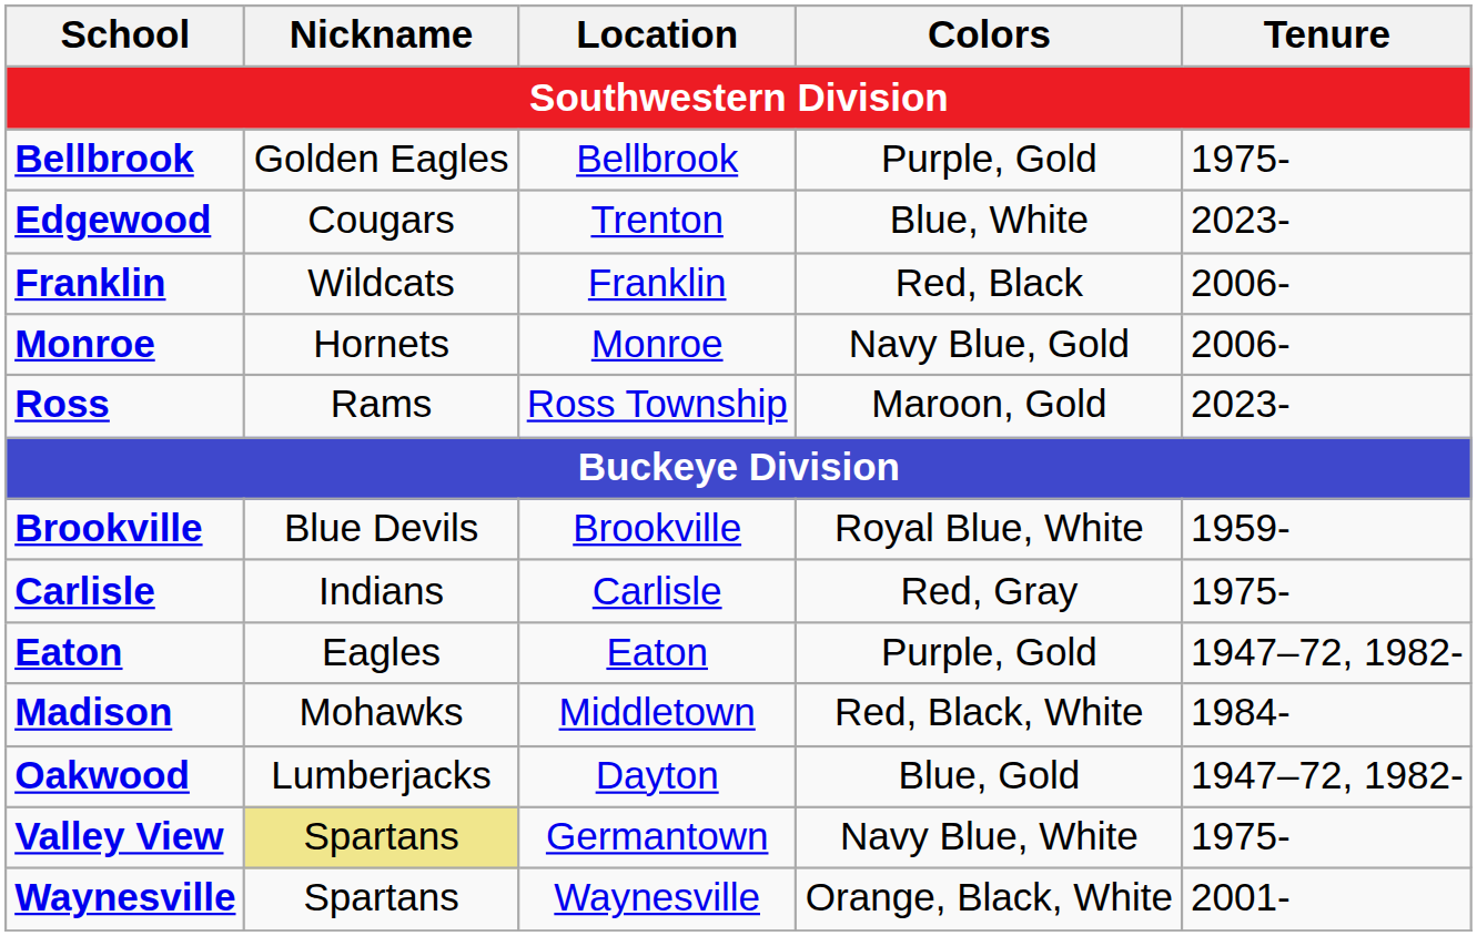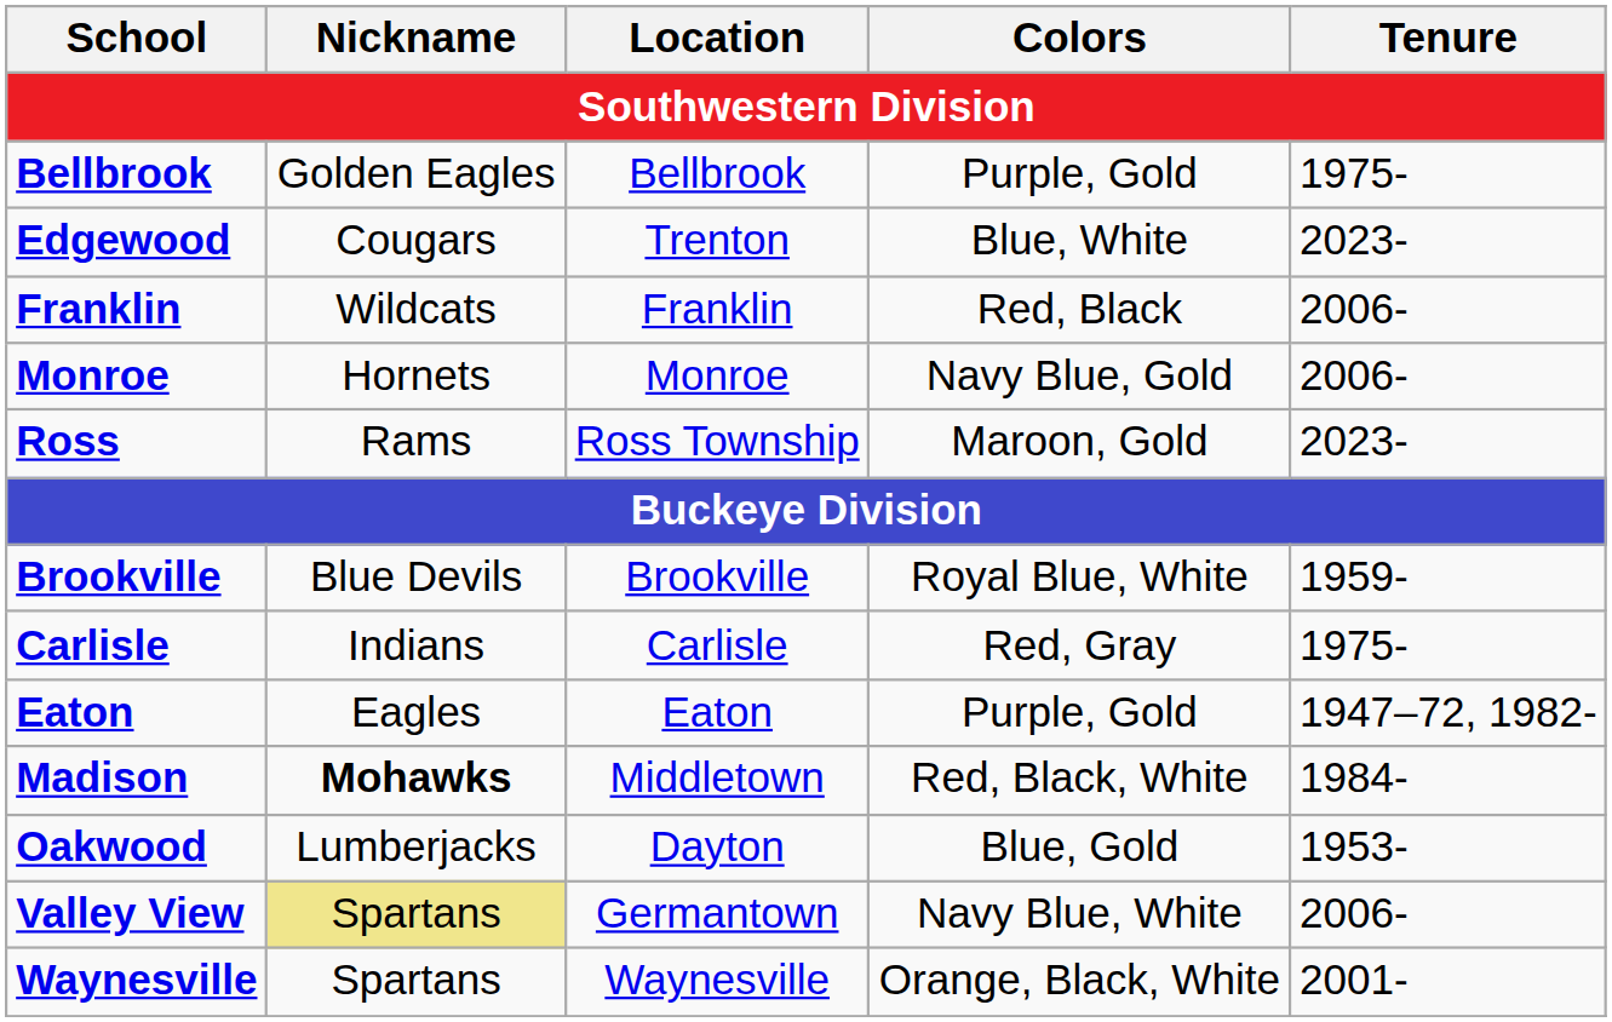 <table class="wikitable sortable">
 <tr>
 <th>School</th>
 <th>Nickname</th>
 <th>Location</th>
 <th>Colors</th>
 <th>Tenure</th>
 </tr>
 <tr>
 <th colspan="7" style="background:#ED1C24; color:white;">Southwestern Division</th>
 </tr>
 <tr>
 <td><a href='#'><strong>Bellbrook</strong></a></td>
 <td align=center>Golden Eagles</td>
 <td align=center><a href='#'>Bellbrook</a></td>
 <td align=center>Purple, Gold <br> </td>
 <td>1975-</td>
 </tr>
 <tr>
 <td><a href='#'><strong>Edgewood</strong></a></td>
 <td align=center>Cougars</td>
 <td align=center><a href='#'>Trenton</a></td>
 <td align=center>Blue, White<br> </td>
 <td>2023-</td>
 </tr>
 <tr>
 <td><a href='#'><strong>Franklin</strong></a></td>
 <td align=center>Wildcats</td>
 <td align=center><a href='#'>Franklin</a></td>
 <td align=center>Red, Black<br> </td>
 <td>2006-</td>
 </tr>
 <tr>
 <td><a href='#'><strong>Monroe</strong></a></td>
 <td align=center>Hornets</td>
 <td align=center><a href='#'>Monroe</a></td>
 <td align=center>Navy Blue, Gold<br> </td>
 <td>2006-</td>
 </tr>
 <tr>
 <td><a href='#'><strong>Ross</strong></a></td>
 <td align=center>Rams</td>
 <td align=center><a href='#'>Ross Township</a></td>
 <td align=center>Maroon, Gold<br> </td>
 <td>2023-</td>
 </tr>
 <tr>
 <th colspan="7" style="background:#3F48CC; color:white;">Buckeye Division</th>
 </tr>
 <tr>
 <td><a href='#'><strong>Brookville</strong></a></td>
 <td align=center>Blue Devils</td>
 <td align=center><a href='#'>Brookville</a></td>
 <td align=center>Royal Blue, White<br> </td>
 <td>1959-</td>
 </tr>
 <tr>
 <td><a href='#'><strong>Carlisle</strong></a></td>
 <td align=center>Indians</td>
 <td align=center><a href='#'>Carlisle</a></td>
 <td align=center>Red, Gray <br> </td>
 <td>1975-</td>
 </tr>
 <tr>
 <td><a href='#'><strong>Eaton</strong></a></td>
 <td align=center>Eagles</td>
 <td align=center><a href='#'>Eaton</a></td>
 <td align=center>Purple, Gold <br>  </td>
 <td>1947–72, 1982-</td>
 </tr>
 <tr>
 <td><a href='#'><strong>Madison</strong></a></td>
-<td align=center>Mohawks</td>
+<td align=center><strong>Mohawks</strong></td>
 <td align=center><a href='#'>Middletown</a></td>
 <td align=center>Red, Black, White<br>  </td>
 <td>1984-</td>
 </tr>
 <tr>
 <td><a href='#'><strong>Oakwood</strong></a></td>
 <td align=center>Lumberjacks</td>
 <td align=center><a href='#'>Dayton</a></td>
 <td align=center>Blue, Gold<br> </td>
-<td>1947–72, 1982-</td>
+<td>1953-</td>
 </tr>
 <tr>
 <td><a href='#'><strong>Valley View</strong></a></td>
 <td align=center style="background: khaki;">Spartans</td>
 <td align=center><a href='#'>Germantown</a></td>
 <td align=center>Navy Blue, White<br> </td>
-<td>1975-</td>
+<td>2006-</td>
 </tr>
 <tr>
 <td><a href='#'><strong>Waynesville</strong></a></td>
 <td align=center>Spartans</td>
 <td align=center><a href='#'>Waynesville</a></td>
 <td align=center>Orange, Black, White<br>   </td>
 <td>2001-</td>
 </tr>
 <tr>
 </tr>
 </table>
